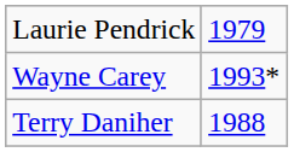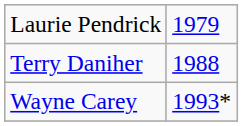 <table class="wikitable" style="font-size: 95%;">
 <tr>
 <td>Laurie Pendrick</td>
 <td><a href='#'>1979</a></td>
 </tr>
 <tr>
+<td><a href='#'>Terry Daniher</a></td>
+<td><a href='#'>1988</a></td>
+</tr>
+<tr>
 <td><a href='#'>Wayne Carey</a></td>
 <td><a href='#'>1993</a>*</td>
 </tr>
-<tr>
-<td><a href='#'>Terry Daniher</a></td>
-<td><a href='#'>1988</a></td>
-</tr>
 </table>
